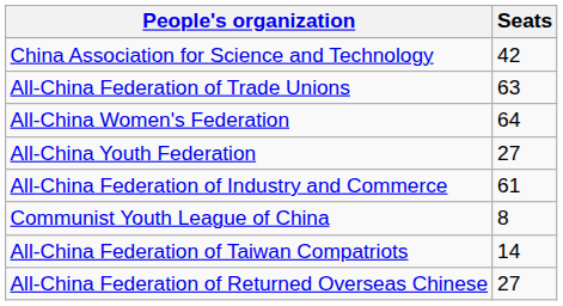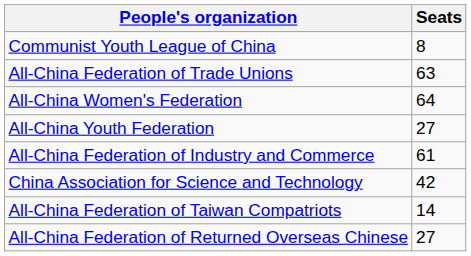 <table class="wikitable">
 <tr>
 <th><a href='#'>People's organization</a></th>
 <th>Seats</th>
 </tr>
 <tr>
-<td><a href='#'>China Association for Science and Technology</a></td>
-<td>42</td>
+<td><a href='#'>Communist Youth League of China</a></td>
+<td>8</td>
 </tr>
 <tr>
 <td><a href='#'>All-China Federation of Trade Unions</a></td>
 <td>63</td>
 </tr>
 <tr>
 <td><a href='#'>All-China Women's Federation</a></td>
 <td>64</td>
 </tr>
 <tr>
 <td><a href='#'>All-China Youth Federation</a></td>
 <td>27</td>
 </tr>
 <tr>
 <td><a href='#'>All-China Federation of Industry and Commerce</a></td>
 <td>61</td>
 </tr>
 <tr>
-<td><a href='#'>Communist Youth League of China</a></td>
-<td>8</td>
+<td><a href='#'>China Association for Science and Technology</a></td>
+<td>42</td>
 </tr>
 <tr>
 <td><a href='#'>All-China Federation of Taiwan Compatriots</a></td>
 <td>14</td>
 </tr>
 <tr>
 <td><a href='#'>All-China Federation of Returned Overseas Chinese</a></td>
 <td>27</td>
 </tr>
 </table>
